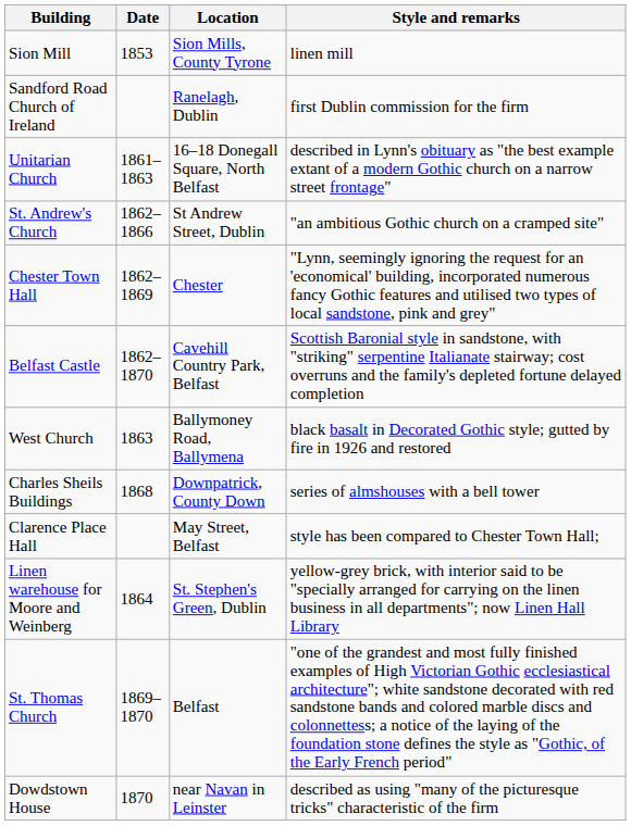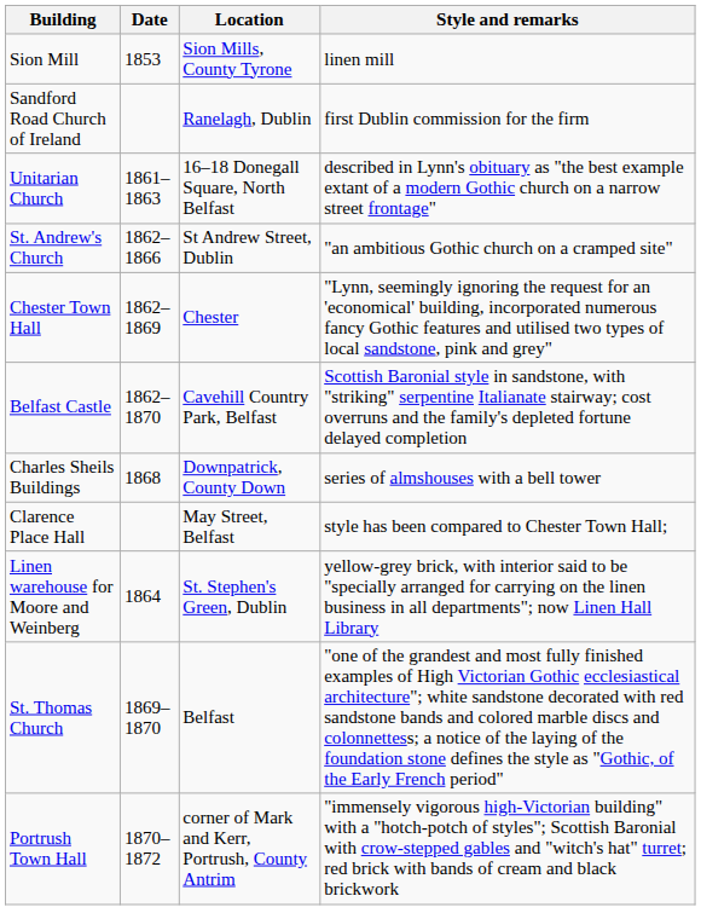 <table class="wikitable" border="1">
 <tr>
 <th>Building</th>
 <th>Date</th>
 <th>Location</th>
 <th>Style and remarks</th>
 </tr>
 <tr>
 <td>Sion Mill</td>
 <td>1853</td>
 <td><a href='#'>Sion Mills</a>, <a href='#'>County Tyrone</a></td>
 <td>linen mill</td>
 </tr>
 <tr>
 <td>Sandford Road Church of Ireland</td>
 <td></td>
 <td><a href='#'>Ranelagh</a>, Dublin</td>
 <td>first Dublin commission for the firm</td>
 </tr>
 <tr>
 <td><a href='#'>Unitarian Church</a></td>
 <td>1861–1863</td>
 <td>16–18 Donegall Square, North Belfast</td>
 <td>described in Lynn's <a href='#'>obituary</a> as "the best example extant of a <a href='#'>modern Gothic</a> church on a narrow street <a href='#'>frontage</a>"</td>
 </tr>
 <tr>
 <td><a href='#'>St. Andrew's Church</a></td>
 <td>1862–1866</td>
 <td>St Andrew Street, Dublin</td>
 <td>"an ambitious Gothic church on a cramped site"</td>
 </tr>
 <tr>
 <td><a href='#'>Chester Town Hall</a></td>
 <td>1862–1869</td>
 <td><a href='#'>Chester</a></td>
 <td>"Lynn, seemingly ignoring the request for an 'economical' building, incorporated numerous fancy Gothic features and utilised two types of local <a href='#'>sandstone</a>, pink and grey"</td>
 </tr>
 <tr>
 <td><a href='#'>Belfast Castle</a></td>
 <td>1862–1870</td>
 <td><a href='#'>Cavehill</a> Country Park, Belfast</td>
 <td><a href='#'>Scottish Baronial style</a> in sandstone, with "striking" <a href='#'>serpentine</a> <a href='#'>Italianate</a> stairway; cost overruns and the family's depleted fortune delayed completion</td>
 </tr>
 <tr>
-<td>West Church</td>
-<td>1863</td>
-<td>Ballymoney Road, <a href='#'>Ballymena</a></td>
-<td>black <a href='#'>basalt</a> in <a href='#'>Decorated Gothic</a> style; gutted by fire in 1926 and restored</td>
-</tr>
-<tr>
 <td>Charles Sheils Buildings</td>
 <td>1868</td>
 <td><a href='#'>Downpatrick</a>, <a href='#'>County Down</a></td>
 <td>series of <a href='#'>almshouses</a> with a bell tower</td>
 </tr>
 <tr>
 <td>Clarence Place Hall</td>
 <td></td>
 <td>May Street, Belfast</td>
 <td>style has been compared to Chester Town Hall; </td>
 </tr>
 <tr>
 <td><a href='#'>Linen</a> <a href='#'>warehouse</a> for Moore and Weinberg</td>
 <td>1864</td>
 <td><a href='#'>St. Stephen's Green</a>, Dublin</td>
 <td>yellow-grey brick, with interior said to be "specially arranged for carrying on the linen business in all departments"; now <a href='#'>Linen Hall Library</a></td>
 </tr>
 <tr>
 <td><a href='#'>St. Thomas Church</a></td>
 <td>1869–1870</td>
 <td>Belfast</td>
 <td>"one of the grandest and most fully finished examples of High <a href='#'>Victorian Gothic</a> <a href='#'>ecclesiastical architecture</a>"; white sandstone decorated with red sandstone bands and colored marble discs and <a href='#'>colonnettes</a>s; a notice of the laying of the <a href='#'>foundation stone</a> defines the style as "<a href='#'>Gothic, of the Early French</a> period"</td>
 </tr>
 <tr>
-<td>Dowdstown House</td>
-<td>1870</td>
-<td>near <a href='#'>Navan</a> in <a href='#'>Leinster</a></td>
-<td>described as using "many of the picturesque tricks" characteristic of the firm</td>
+<td><a href='#'>Portrush Town Hall</a></td>
+<td>1870–1872</td>
+<td>corner of Mark and Kerr, Portrush, <a href='#'>County Antrim</a></td>
+<td>"immensely vigorous <a href='#'>high-Victorian</a> building" with a "hotch-potch of styles"; Scottish Baronial with <a href='#'>crow-stepped gables</a> and "witch's hat" <a href='#'>turret</a>; red brick with bands of cream and black brickwork</td>
 </tr>
 </table>
